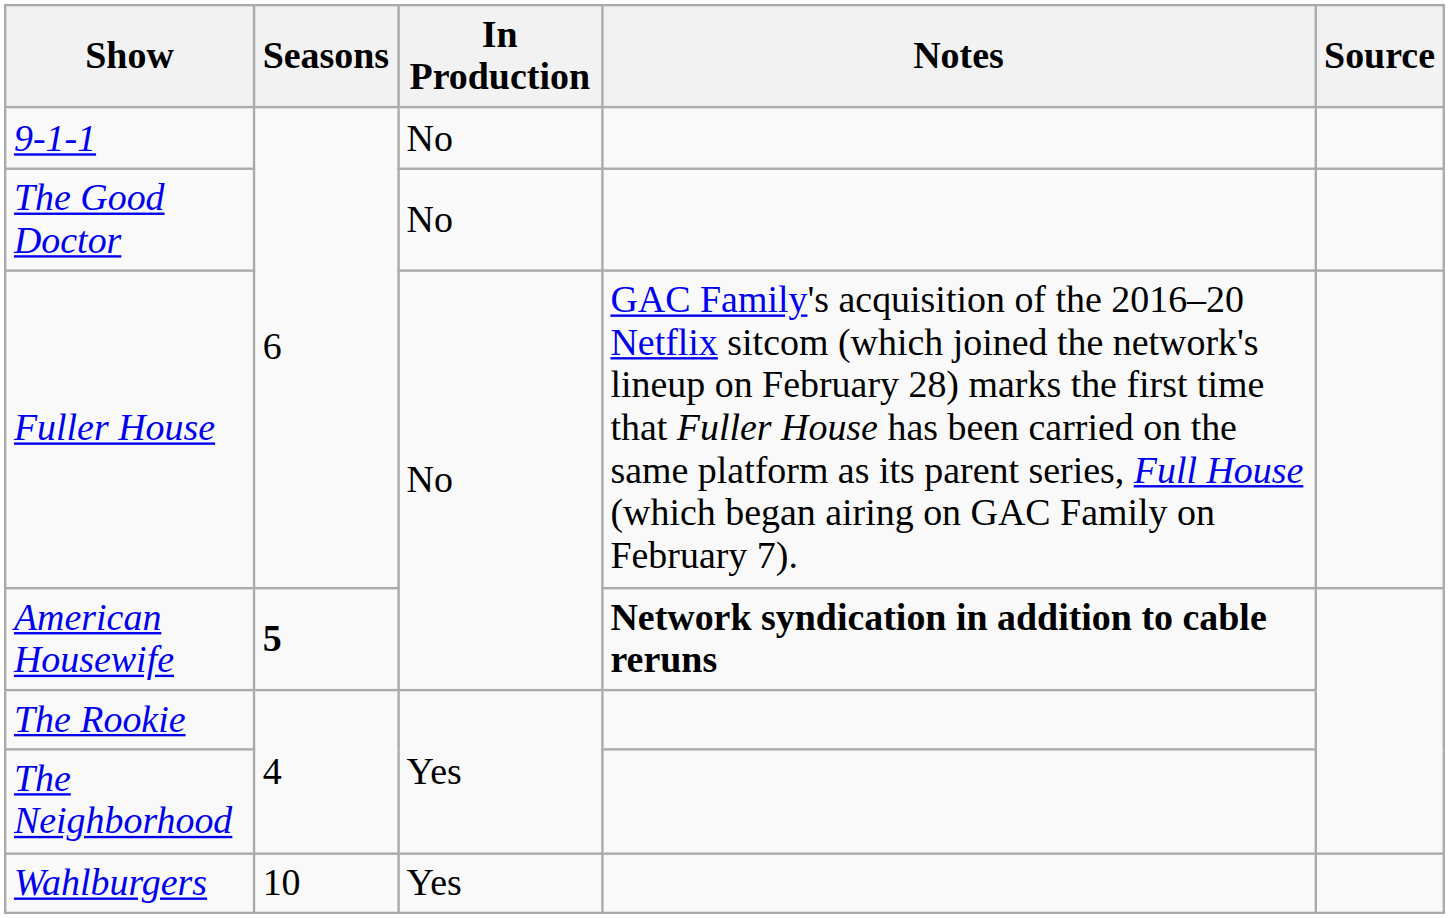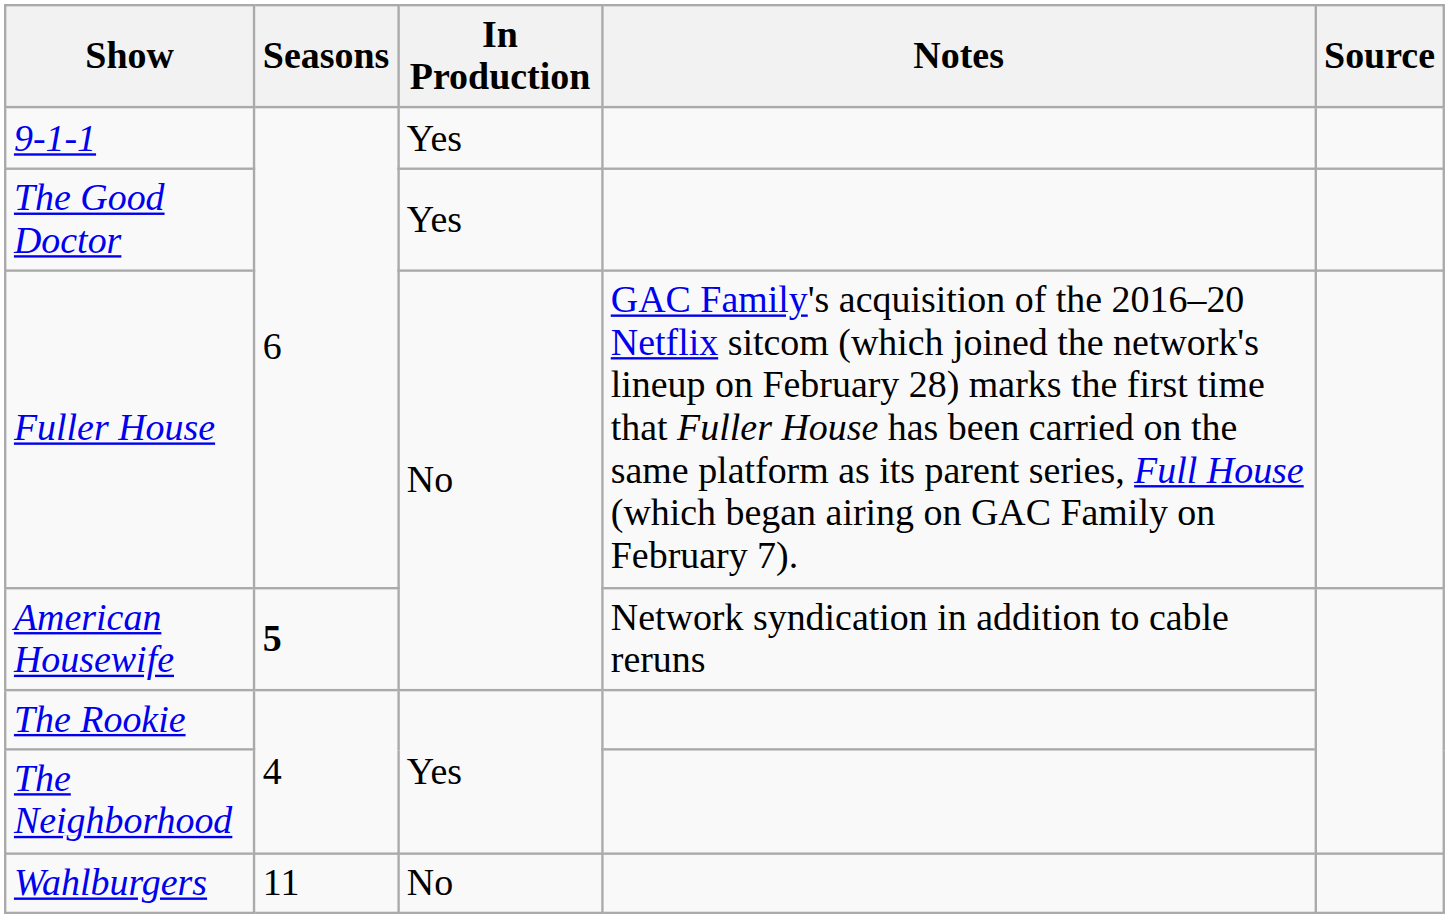 <table class="wikitable">
 <tr>
 <th>Show</th>
 <th>Seasons</th>
 <th>In Production</th>
 <th>Notes</th>
 <th>Source</th>
 </tr>
 <tr>
 <td><em><a href='#'>9-1-1</a></em></td>
 <td rowspan=3>6</td>
-<td>No</td>
+<td>Yes</td>
 <td></td>
 <td></td>
 </tr>
 <tr>
 <td><em><a href='#'>The Good Doctor</a></em></td>
-<td>No</td>
+<td>Yes</td>
 <td></td>
 <td></td>
 </tr>
 <tr>
 <td><em><a href='#'>Fuller House</a></em></td>
 <td rowspan=2>No</td>
 <td><a href='#'>GAC Family</a>'s acquisition of the 2016–20 <a href='#'>Netflix</a> sitcom (which joined the network's lineup on February 28) marks the first time that <em>Fuller House</em> has been carried on the same platform as its parent series, <em><a href='#'>Full House</a></em> (which began airing on GAC Family on February 7).</td>
 <td></td>
 </tr>
 <tr>
 <td><em><a href='#'>American Housewife</a></em></td>
 <td><strong>5</strong></td>
-<td><strong>Network syndication in addition to cable reruns</strong></td>
+<td>Network syndication in addition to cable reruns</td>
 <td rowspan=3></td>
 </tr>
 <tr>
 <td><em><a href='#'>The Rookie</a></em></td>
 <td rowspan=2>4</td>
 <td rowspan=2>Yes</td>
 <td></td>
 </tr>
 <tr>
 <td><em><a href='#'>The Neighborhood</a></em></td>
 <td></td>
 </tr>
 <tr>
 <td><em><a href='#'>Wahlburgers</a></em></td>
-<td>10</td>
-<td>Yes</td>
+<td>11</td>
+<td>No</td>
 <td></td>
 <td></td>
 </tr>
 </table>
